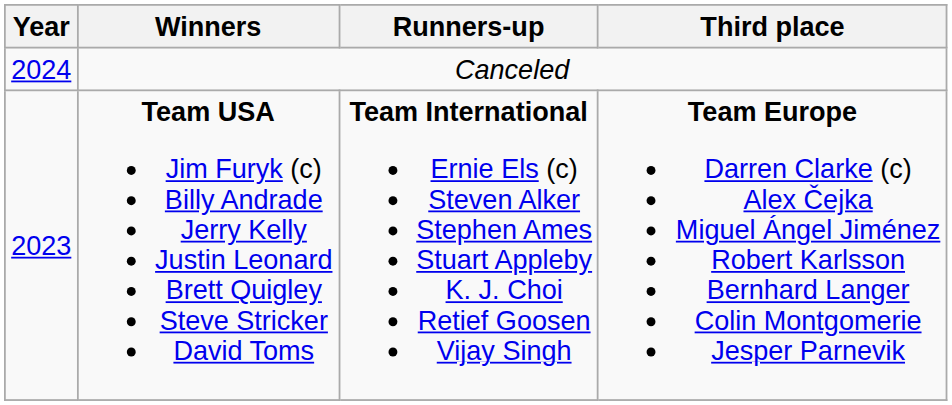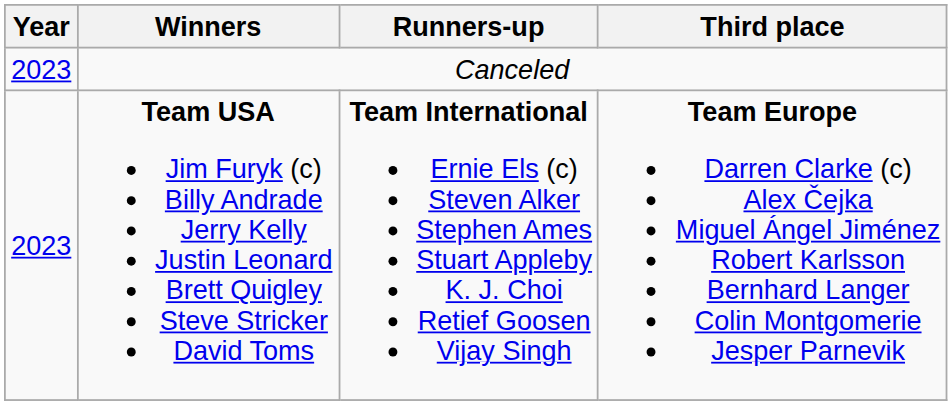 <table class=wikitable style=font-size:95%>
 <tr>
 <th>Year</th>
 <th>Winners</th>
 <th>Runners-up</th>
 <th>Third place</th>
 </tr>
 <tr>
-<td><a href='#'>2024</a></td>
+<td><a href='#'>2023</a></td>
 <td colspan=3 align=center><em>Canceled</em></td>
 </tr>
 <tr>
 <td><a href='#'>2023</a></td>
 <td align=center><strong>Team USA</strong><br><ul><li> <a href='#'>Jim Furyk</a> (c)</li><li> <a href='#'>Billy Andrade</a></li><li> <a href='#'>Jerry Kelly</a></li><li> <a href='#'>Justin Leonard</a></li><li> <a href='#'>Brett Quigley</a></li><li> <a href='#'>Steve Stricker</a></li><li> <a href='#'>David Toms</a></li></ul></td>
 <td align=center><strong>Team International</strong><br><ul><li> <a href='#'>Ernie Els</a> (c)</li><li> <a href='#'>Steven Alker</a></li><li> <a href='#'>Stephen Ames</a></li><li> <a href='#'>Stuart Appleby</a></li><li> <a href='#'>K. J. Choi</a></li><li> <a href='#'>Retief Goosen</a></li><li> <a href='#'>Vijay Singh</a></li></ul></td>
 <td align=center><strong>Team Europe</strong><br><ul><li> <a href='#'>Darren Clarke</a> (c)</li><li> <a href='#'>Alex Čejka</a></li><li> <a href='#'>Miguel Ángel Jiménez</a></li><li> <a href='#'>Robert Karlsson</a></li><li> <a href='#'>Bernhard Langer</a></li><li> <a href='#'>Colin Montgomerie</a></li><li> <a href='#'>Jesper Parnevik</a></li></ul></td>
 </tr>
 </table>
